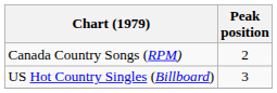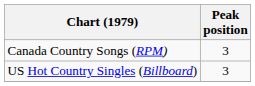 <table class="wikitable sortable">
 <tr>
 <th>Chart (1979)</th>
 <th>Peak<br>position</th>
 </tr>
 <tr>
 <td>Canada Country Songs (<em><a href='#'>RPM</a>)</em></td>
-<td align="center">2</td>
+<td align="center">3</td>
 </tr>
 <tr>
 <td>US <a href='#'>Hot Country Singles</a> (<em><a href='#'>Billboard</a></em>)</td>
 <td align="center">3</td>
 </tr>
 <tr>
 </tr>
 </table>
